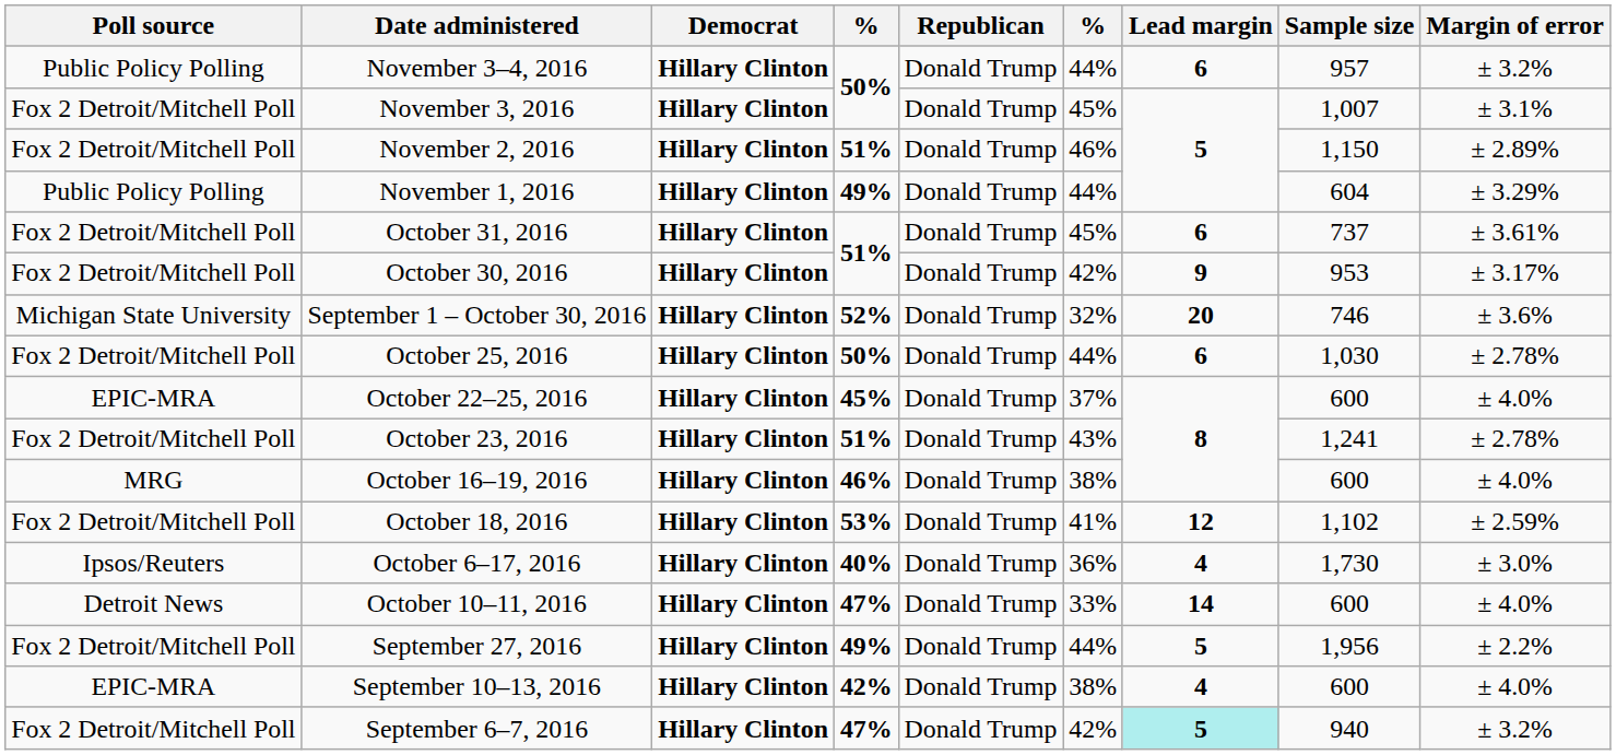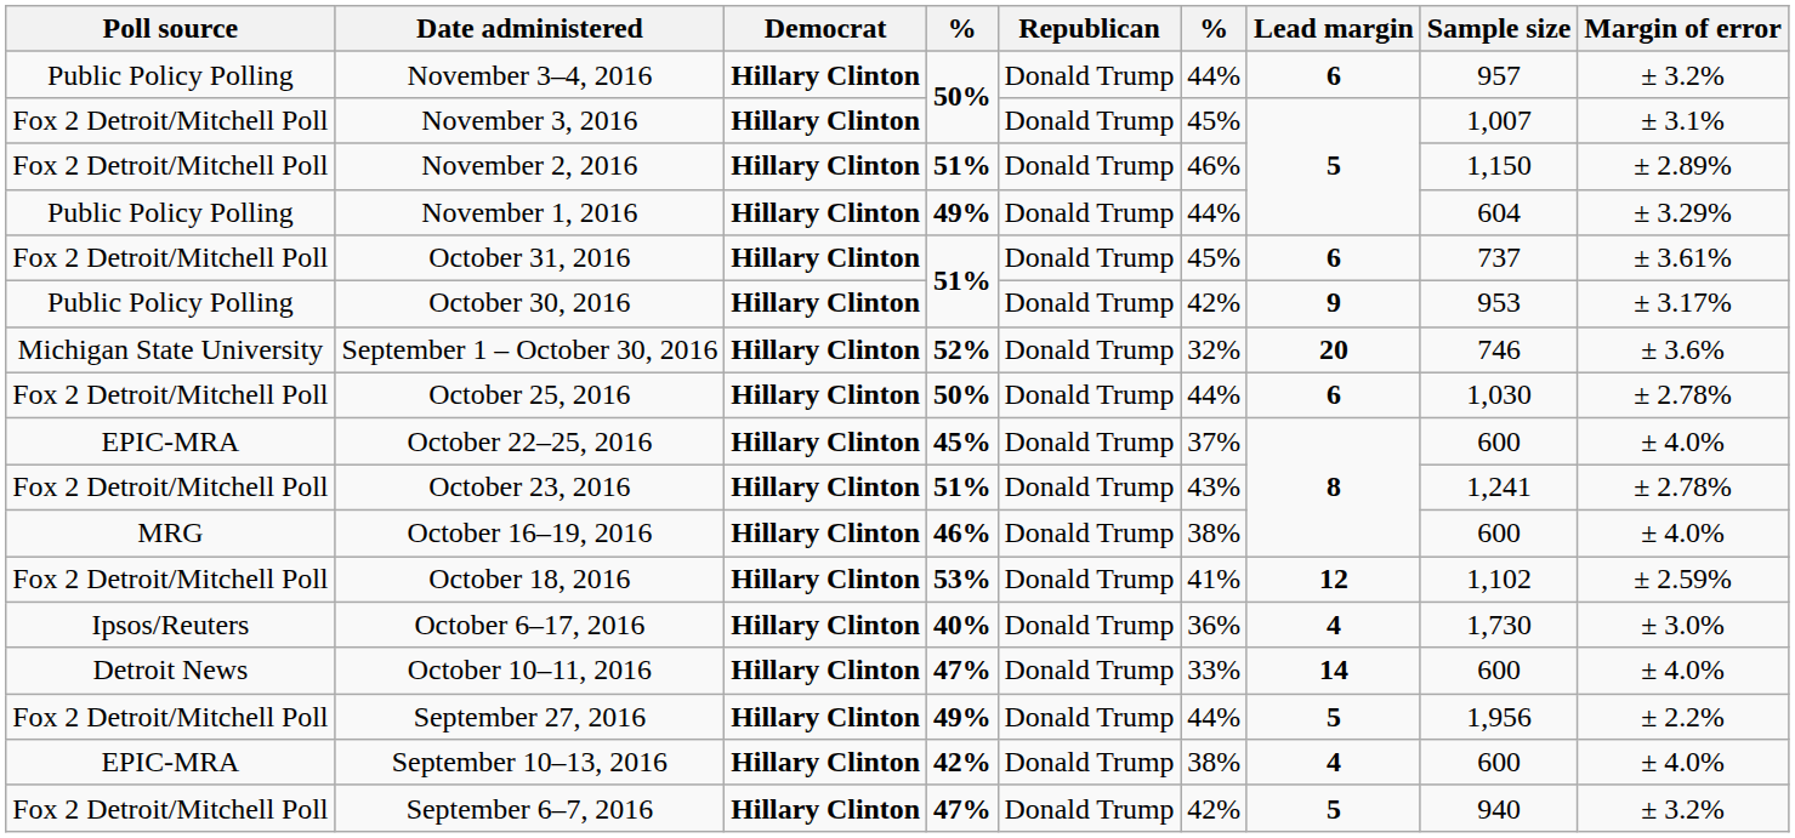 <table class="wikitable" style="text-align:center;">
 <tr valign=bottom>
 <th>Poll source</th>
 <th>Date administered</th>
 <th>Democrat</th>
 <th>%</th>
 <th>Republican</th>
 <th>%</th>
 <th>Lead margin</th>
 <th>Sample size</th>
 <th>Margin of error</th>
 </tr>
 <tr>
 <td>Public Policy Polling</td>
 <td>November 3–4, 2016</td>
 <td><strong>Hillary Clinton</strong></td>
 <td rowspan="2" ><strong>50%</strong></td>
 <td>Donald Trump</td>
 <td>44%</td>
 <td><strong>6</strong></td>
 <td>957</td>
 <td>± 3.2%</td>
 </tr>
 <tr>
 <td>Fox 2 Detroit/Mitchell Poll</td>
 <td>November 3, 2016</td>
 <td><strong>Hillary Clinton</strong></td>
 <td>Donald Trump</td>
 <td>45%</td>
 <td rowspan="3" ><strong>5</strong></td>
 <td>1,007</td>
 <td>± 3.1%</td>
 </tr>
 <tr>
 <td>Fox 2 Detroit/Mitchell Poll</td>
 <td>November 2, 2016</td>
 <td><strong>Hillary Clinton</strong></td>
 <td><strong>51%</strong></td>
 <td>Donald Trump</td>
 <td>46%</td>
 <td>1,150</td>
 <td>± 2.89%</td>
 </tr>
 <tr>
 <td>Public Policy Polling</td>
 <td>November 1, 2016</td>
 <td><strong>Hillary Clinton</strong></td>
 <td><strong>49%</strong></td>
 <td>Donald Trump</td>
 <td>44%</td>
 <td>604</td>
 <td>± 3.29%</td>
 </tr>
 <tr>
 <td>Fox 2 Detroit/Mitchell Poll</td>
 <td>October 31, 2016</td>
 <td><strong>Hillary Clinton</strong></td>
 <td rowspan="2" ><strong>51%</strong></td>
 <td>Donald Trump</td>
 <td>45%</td>
 <td><strong>6</strong></td>
 <td>737</td>
 <td>± 3.61%</td>
 </tr>
 <tr>
-<td>Fox 2 Detroit/Mitchell Poll</td>
+<td>Public Policy Polling</td>
 <td>October 30, 2016</td>
 <td><strong>Hillary Clinton</strong></td>
 <td>Donald Trump</td>
 <td>42%</td>
 <td><strong>9</strong></td>
 <td>953</td>
 <td>± 3.17%</td>
 </tr>
 <tr>
 <td>Michigan State University</td>
 <td>September 1 – October 30, 2016</td>
 <td><strong>Hillary Clinton</strong></td>
 <td><strong>52%</strong></td>
 <td>Donald Trump</td>
 <td>32%</td>
 <td><strong>20</strong></td>
 <td>746</td>
 <td>± 3.6%</td>
 </tr>
 <tr>
 <td>Fox 2 Detroit/Mitchell Poll</td>
 <td>October 25, 2016</td>
 <td><strong>Hillary Clinton</strong></td>
 <td><strong>50%</strong></td>
 <td>Donald Trump</td>
 <td>44%</td>
 <td><strong>6</strong></td>
 <td>1,030</td>
 <td>± 2.78%</td>
 </tr>
 <tr>
 <td>EPIC-MRA</td>
 <td>October 22–25, 2016</td>
 <td><strong>Hillary Clinton</strong></td>
 <td><strong>45%</strong></td>
 <td>Donald Trump</td>
 <td>37%</td>
 <td rowspan="3" ><strong>8</strong></td>
 <td>600</td>
 <td>± 4.0%</td>
 </tr>
 <tr>
 <td>Fox 2 Detroit/Mitchell Poll</td>
 <td>October 23, 2016</td>
 <td><strong>Hillary Clinton</strong></td>
 <td><strong>51%</strong></td>
 <td>Donald Trump</td>
 <td>43%</td>
 <td>1,241</td>
 <td>± 2.78%</td>
 </tr>
 <tr>
 <td>MRG</td>
 <td>October 16–19, 2016</td>
 <td><strong>Hillary Clinton</strong></td>
 <td><strong>46%</strong></td>
 <td>Donald Trump</td>
 <td>38%</td>
 <td>600</td>
 <td>± 4.0%</td>
 </tr>
 <tr>
 <td>Fox 2 Detroit/Mitchell Poll</td>
 <td>October 18, 2016</td>
 <td><strong>Hillary Clinton</strong></td>
 <td><strong>53%</strong></td>
 <td>Donald Trump</td>
 <td>41%</td>
 <td><strong>12</strong></td>
 <td>1,102</td>
 <td>± 2.59%</td>
 </tr>
 <tr>
 <td>Ipsos/Reuters</td>
 <td>October 6–17, 2016</td>
 <td><strong>Hillary Clinton</strong></td>
 <td><strong>40%</strong></td>
 <td>Donald Trump</td>
 <td>36%</td>
 <td><strong>4</strong></td>
 <td>1,730</td>
 <td>± 3.0%</td>
 </tr>
 <tr>
 <td>Detroit News</td>
 <td>October 10–11, 2016</td>
 <td><strong>Hillary Clinton</strong></td>
 <td><strong>47%</strong></td>
 <td>Donald Trump</td>
 <td>33%</td>
 <td><strong>14</strong></td>
 <td>600</td>
 <td>± 4.0%</td>
 </tr>
 <tr>
 <td>Fox 2 Detroit/Mitchell Poll</td>
 <td>September 27, 2016</td>
 <td><strong>Hillary Clinton</strong></td>
 <td><strong>49%</strong></td>
 <td>Donald Trump</td>
 <td>44%</td>
 <td><strong>5</strong></td>
 <td>1,956</td>
 <td>± 2.2%</td>
 </tr>
 <tr>
 <td>EPIC-MRA</td>
 <td>September 10–13, 2016</td>
 <td><strong>Hillary Clinton</strong></td>
 <td><strong>42%</strong></td>
 <td>Donald Trump</td>
 <td>38%</td>
 <td><strong>4</strong></td>
 <td>600</td>
 <td>± 4.0%</td>
 </tr>
 <tr>
 <td>Fox 2 Detroit/Mitchell Poll</td>
 <td>September 6–7, 2016</td>
 <td><strong>Hillary Clinton</strong></td>
 <td><strong>47%</strong></td>
 <td>Donald Trump</td>
 <td>42%</td>
-<td style="background: paleturquoise;"><strong>5</strong></td>
+<td><strong>5</strong></td>
 <td>940</td>
 <td>± 3.2%</td>
 </tr>
 </table>
